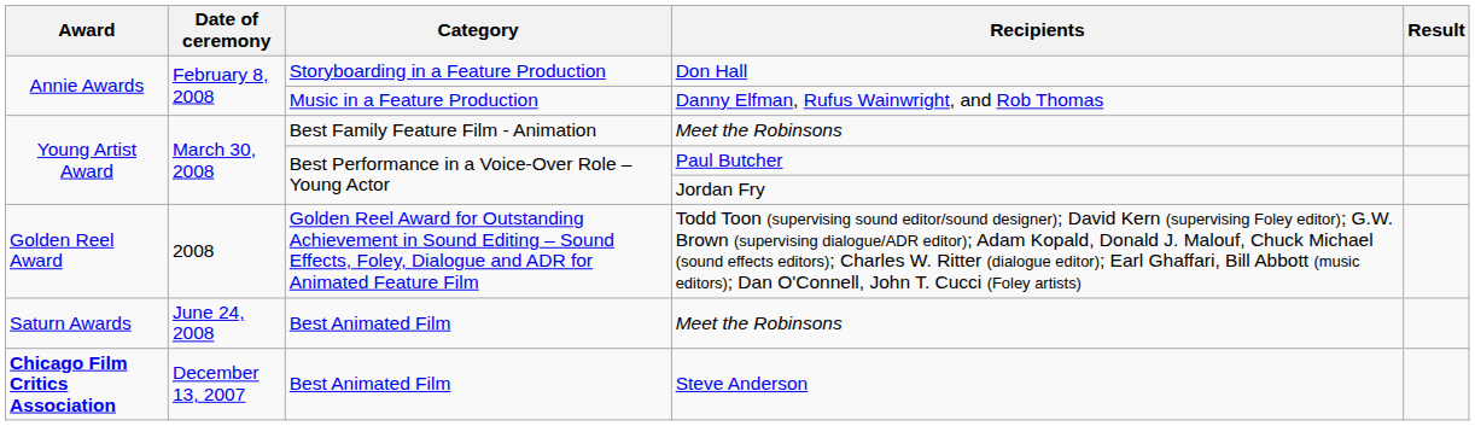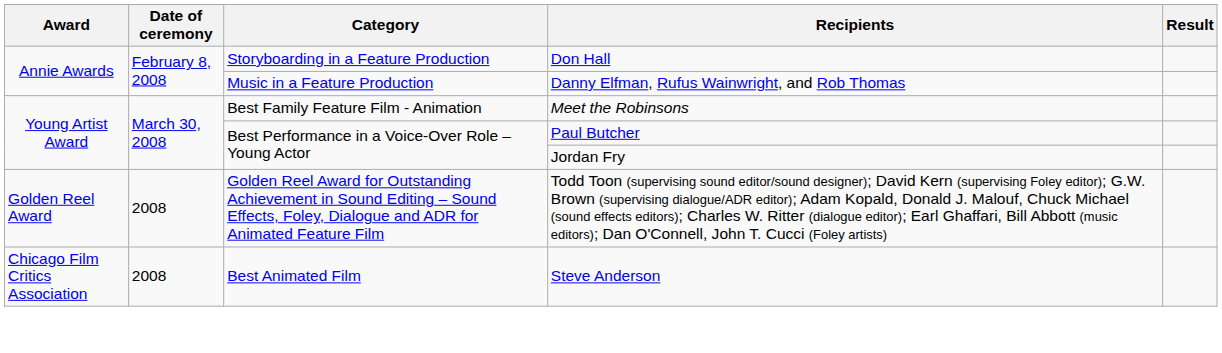 <table class="wikitable sortable plainrowheaders" style="width: 99%;">
 <tr>
 <th scope="col">Award</th>
 <th scope="col">Date of ceremony</th>
 <th scope="col">Category</th>
 <th scope="col">Recipients</th>
 <th scope="col">Result</th>
 </tr>
 <tr>
 <td rowspan="2" scope="row" style="text-align:center;"><a href='#'>Annie Awards</a></td>
 <td rowspan="2"><a href='#'>February 8, 2008</a></td>
 <td><a href='#'>Storyboarding in a Feature Production</a></td>
 <td><a href='#'>Don Hall</a></td>
 <td></td>
 </tr>
 <tr>
 <td><a href='#'>Music in a Feature Production</a></td>
 <td><a href='#'>Danny Elfman</a>, <a href='#'>Rufus Wainwright</a>, and <a href='#'>Rob Thomas</a></td>
 <td></td>
 </tr>
 <tr>
 <td rowspan="3" scope="row" style="text-align:center;"><a href='#'>Young Artist Award</a></td>
 <td rowspan="3"><a href='#'>March 30, 2008</a></td>
 <td>Best Family Feature Film - Animation</td>
 <td><em>Meet the Robinsons</em></td>
 <td></td>
 </tr>
 <tr>
 <td rowspan="2">Best Performance in a Voice-Over Role – Young Actor</td>
 <td><a href='#'>Paul Butcher</a></td>
 <td></td>
 </tr>
 <tr>
 <td>Jordan Fry</td>
 <td></td>
 </tr>
 <tr>
 <td><a href='#'>Golden Reel Award</a></td>
 <td>2008</td>
 <td><a href='#'>Golden Reel Award for Outstanding Achievement in Sound Editing – Sound Effects, Foley, Dialogue and ADR for Animated Feature Film</a></td>
 <td>Todd Toon <small>(supervising sound editor/sound designer)</small>; David Kern <small>(supervising Foley editor)</small>; G.W. Brown <small>(supervising dialogue/ADR editor)</small>; Adam Kopald, Donald J. Malouf, Chuck Michael <small>(sound effects editors)</small>; Charles W. Ritter <small>(dialogue editor)</small>; Earl Ghaffari, Bill Abbott <small>(music editors)</small>; Dan O'Connell, John T. Cucci <small>(Foley artists)</small></td>
 <td></td>
 </tr>
 <tr>
-<td><a href='#'>Saturn Awards</a></td>
-<td><a href='#'>June 24, 2008</a></td>
-<td><a href='#'>Best Animated Film</a></td>
-<td><em>Meet the Robinsons</em></td>
-<td></td>
-</tr>
-<tr>
-<td><strong><a href='#'>Chicago Film Critics Association</a></strong></td>
-<td><a href='#'>December 13, 2007</a></td>
+<td><a href='#'>Chicago Film Critics Association</a></td>
+<td>2008</td>
 <td><a href='#'>Best Animated Film</a></td>
 <td><a href='#'>Steve Anderson</a></td>
 <td></td>
 </tr>
 </table>
